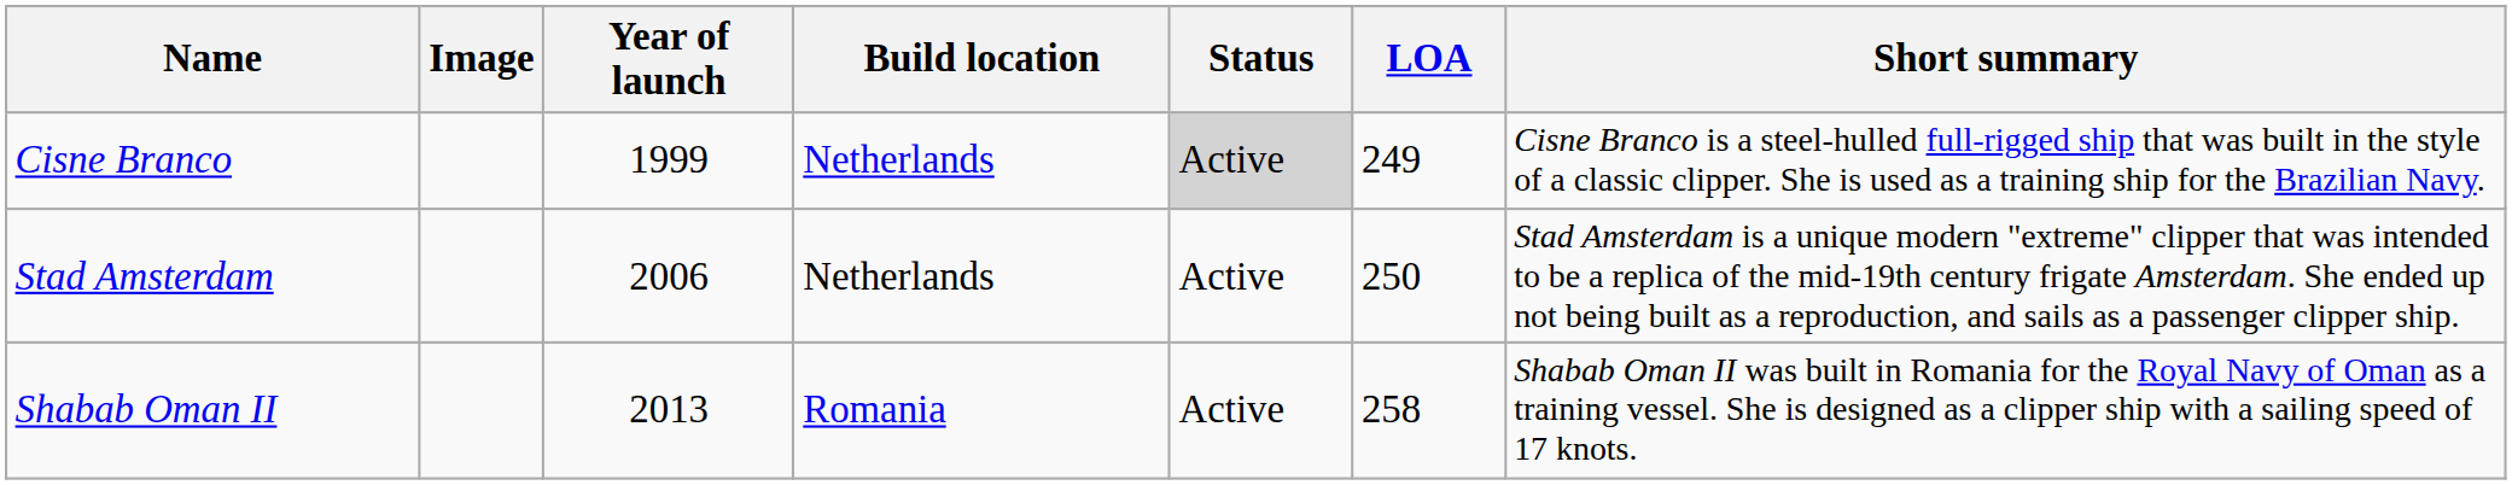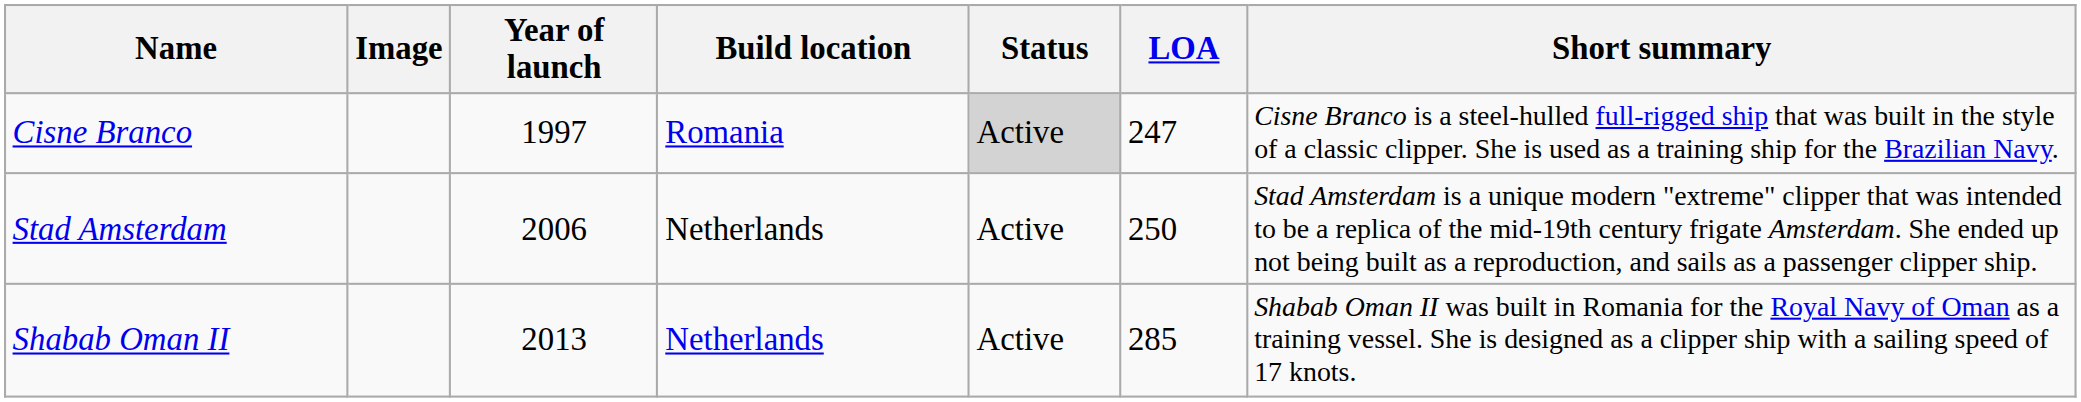 <table class="sortable wikitable" width="80%">
 <tr>
 <th>Name</th>
 <th width="5%" class="unsortable">Image</th>
 <th width="10%">Year of launch</th>
 <th>Build location</th>
 <th>Status</th>
 <th><a href='#'>LOA</a></th>
 <th class="unsortable" width="40%">Short summary</th>
 </tr>
 <tr>
 <td><em><a href='#'>Cisne Branco</a></em></td>
 <td></td>
-<td align="center">1999</td>
-<td><a href='#'>Netherlands</a><br></td>
+<td align="center">1997</td>
+<td><a href='#'>Romania</a><br></td>
 <td style="background: lightgrey;">Active</td>
-<td><span>249</span> </td>
+<td><span>247</span> </td>
 <td style="font-size: 85%"><em>Cisne Branco</em> is a steel-hulled <a href='#'>full-rigged ship</a> that was built in the style of a classic clipper. She is used as a training ship for the <a href='#'>Brazilian Navy</a>.</td>
 </tr>
 <tr>
 <td><em><a href='#'>Stad Amsterdam</a></em></td>
 <td></td>
 <td align="center">2006</td>
 <td>Netherlands<br></td>
 <td>Active</td>
 <td><span>250</span> </td>
 <td style="font-size: 85%"><em>Stad Amsterdam</em> is a unique modern "extreme" clipper that was intended to be a replica of the mid-19th century frigate <em>Amsterdam</em>. She ended up not being built as a reproduction, and sails as a passenger clipper ship.</td>
 </tr>
 <tr>
 <td><em><a href='#'>Shabab Oman II</a></em></td>
 <td></td>
 <td align="center">2013</td>
-<td><a href='#'>Romania</a><br></td>
+<td><a href='#'>Netherlands</a><br></td>
 <td>Active</td>
-<td><span>258</span> </td>
+<td><span>285</span> </td>
 <td style="font-size: 85%"><em>Shabab Oman II</em> was built in Romania for the <a href='#'>Royal Navy of Oman</a> as a training vessel. She is designed as a clipper ship with a sailing speed of 17 knots.</td>
 </tr>
 </table>
